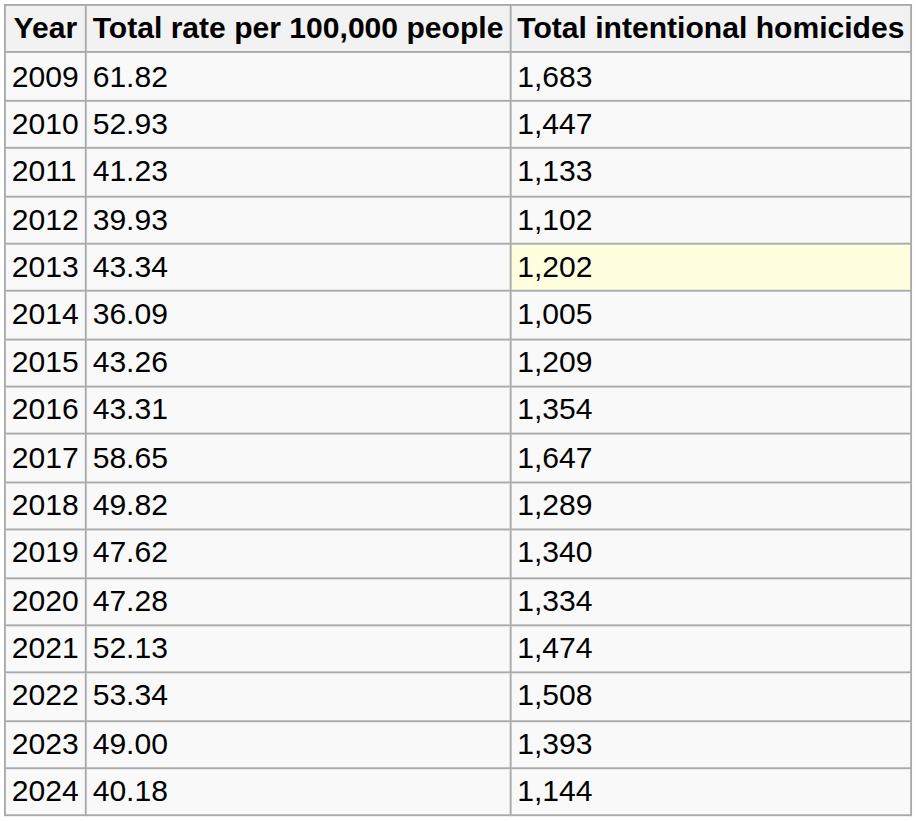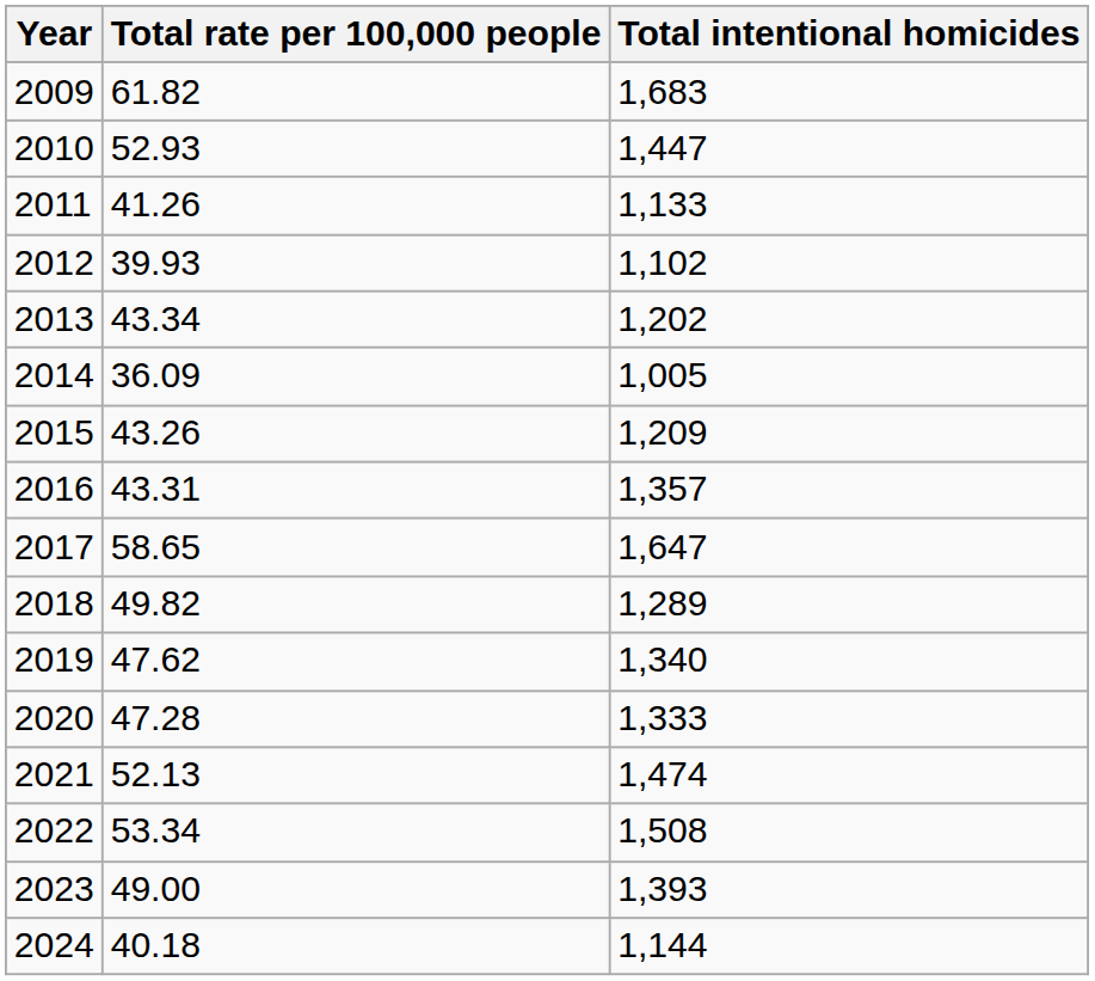 <table class="wikitable sortable">
 <tr>
 <th>Year</th>
 <th>Total rate per 100,000 people</th>
 <th>Total intentional homicides</th>
 </tr>
 <tr>
 <td>2009</td>
 <td>61.82</td>
 <td>1,683</td>
 </tr>
 <tr>
 <td>2010</td>
 <td>52.93</td>
 <td>1,447</td>
 </tr>
 <tr>
 <td>2011</td>
-<td>41.23</td>
+<td>41.26</td>
 <td>1,133</td>
 </tr>
 <tr>
 <td>2012</td>
 <td>39.93</td>
 <td>1,102</td>
 </tr>
 <tr>
 <td>2013</td>
 <td>43.34</td>
-<td style="background: lightyellow;">1,202</td>
+<td>1,202</td>
 </tr>
 <tr>
 <td>2014</td>
 <td>36.09</td>
 <td>1,005</td>
 </tr>
 <tr>
 <td>2015</td>
 <td>43.26</td>
 <td>1,209</td>
 </tr>
 <tr>
 <td>2016</td>
 <td>43.31</td>
-<td>1,354</td>
+<td>1,357</td>
 </tr>
 <tr>
 <td>2017</td>
 <td>58.65</td>
 <td>1,647</td>
 </tr>
 <tr>
 <td>2018</td>
 <td>49.82</td>
 <td>1,289</td>
 </tr>
 <tr>
 <td>2019</td>
 <td>47.62</td>
 <td>1,340</td>
 </tr>
 <tr>
 <td>2020</td>
 <td>47.28</td>
-<td>1,334</td>
+<td>1,333</td>
 </tr>
 <tr>
 <td>2021</td>
 <td>52.13</td>
 <td>1,474</td>
 </tr>
 <tr>
 <td>2022</td>
 <td>53.34</td>
 <td>1,508</td>
 </tr>
 <tr>
 <td>2023</td>
 <td>49.00</td>
 <td>1,393</td>
 </tr>
 <tr>
 <td>2024</td>
 <td>40.18</td>
 <td>1,144</td>
 </tr>
 </table>
